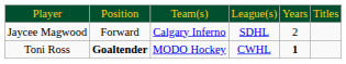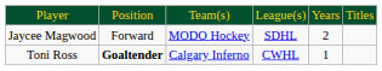 <table class="wikitable sortable">
 <tr align="center"  style=" background:#00502F;color:#FDD017;">
 <td>Player</td>
 <td>Position</td>
 <td>Team(s)</td>
 <td>League(s)</td>
 <td>Years</td>
 <td>Titles</td>
 </tr>
 <tr align="center" bgcolor="">
 <td>Jaycee Magwood</td>
 <td>Forward</td>
-<td><a href='#'>Calgary Inferno</a></td>
+<td><a href='#'>MODO Hockey</a></td>
 <td><a href='#'>SDHL</a></td>
 <td>2</td>
 <td></td>
 </tr>
 <tr align="center" bgcolor="">
 <td>Toni Ross</td>
 <td><strong>Goaltender</strong></td>
-<td><a href='#'>MODO Hockey</a></td>
+<td><a href='#'>Calgary Inferno</a></td>
 <td><a href='#'>CWHL</a></td>
-<td><strong>1</strong></td>
+<td>1</td>
 <td></td>
 </tr>
 </table>
